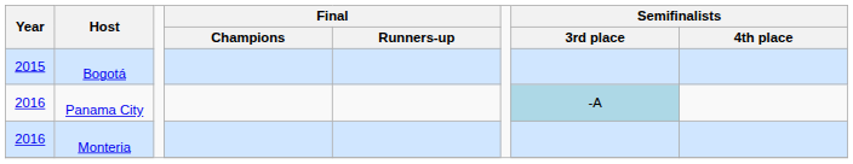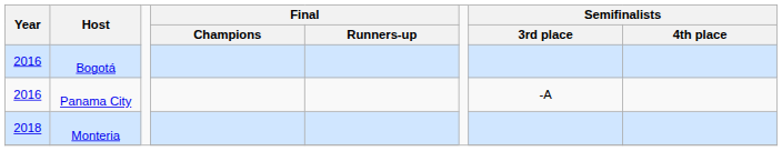 <table class="wikitable" style="font-size:90%; text-align: center;">
 <tr>
 <th rowspan=2 width=5%>Year</th>
 <th rowspan=2 width=10%>Host</th>
 <td width=1% rowspan=21 style="border-top:none;border-bottom:none;"></td>
 <th colspan=2>Final</th>
 <td width=1% rowspan=21 style="border-top:none;border-bottom:none;"></td>
 <th colspan=2>Semifinalists</th>
 </tr>
 <tr>
 <th width=17%>Champions</th>
 <th width=17%>Runners-up</th>
 <th width=17%>3rd place</th>
 <th width=17%>4th place</th>
 </tr>
 <tr style="background: #D0E6FF;">
-<td><a href='#'>2015</a></td>
+<td><a href='#'>2016</a></td>
 <td><br><a href='#'>Bogotá</a></td>
 <td><strong></strong></td>
 <td></td>
 <td></td>
 <td></td>
 </tr>
 <tr>
 <td><a href='#'>2016</a></td>
 <td><br><a href='#'>Panama City</a></td>
 <td><strong></strong></td>
 <td></td>
-<td style="background: lightblue;">-A</td>
+<td>-A</td>
 <td></td>
 </tr>
 <tr style="background: #D0E6FF;">
-<td><a href='#'>2016</a></td>
+<td><a href='#'>2018</a></td>
 <td><br><a href='#'>Monteria</a></td>
 <td><strong></strong></td>
 <td></td>
 <td></td>
 <td></td>
 </tr>
 <tr>
 </tr>
 </table>
